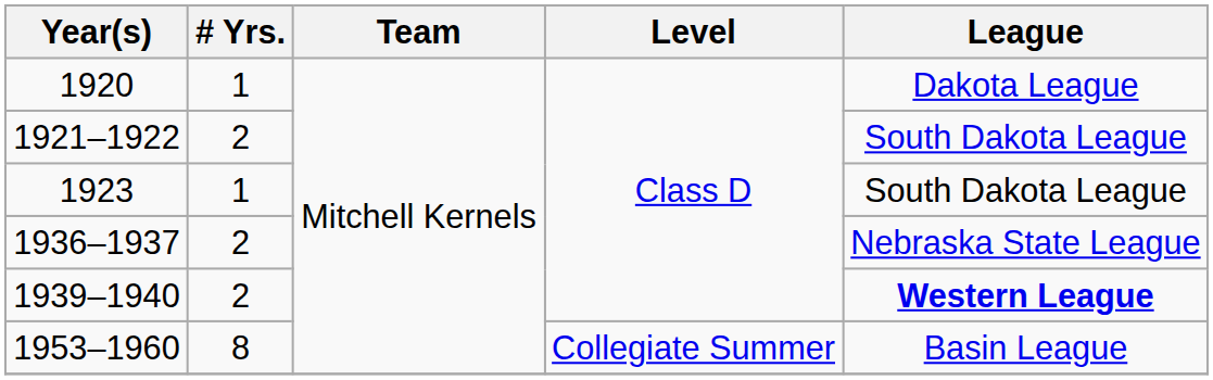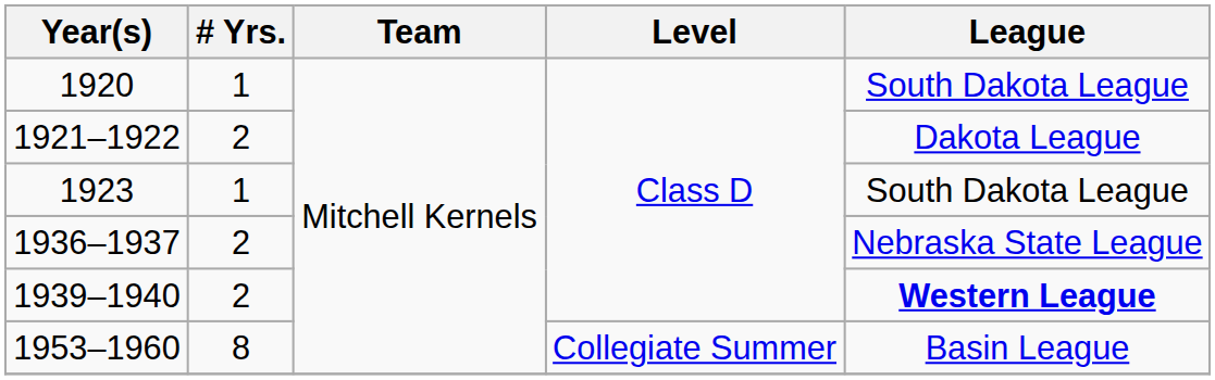 <table class="wikitable" style="text-align:center; font-size: 95%;">
 <tr>
 <th>Year(s)</th>
 <th># Yrs.</th>
 <th>Team</th>
 <th>Level</th>
 <th>League</th>
 </tr>
 <tr>
 <td>1920</td>
 <td>1</td>
 <td rowspan=6>Mitchell Kernels</td>
 <td rowspan=5><a href='#'>Class D</a></td>
-<td><a href='#'>Dakota League</a></td>
+<td><a href='#'>South Dakota League</a></td>
 </tr>
 <tr>
 <td>1921–1922</td>
 <td>2</td>
-<td><a href='#'>South Dakota League</a></td>
+<td><a href='#'>Dakota League</a></td>
 </tr>
 <tr>
 <td>1923</td>
 <td>1</td>
 <td>South Dakota League</td>
 </tr>
 <tr>
 <td>1936–1937</td>
 <td>2</td>
 <td><a href='#'>Nebraska State League</a></td>
 </tr>
 <tr>
 <td>1939–1940</td>
 <td>2</td>
 <td><strong><a href='#'>Western League</a></strong></td>
 </tr>
 <tr>
 <td>1953–1960</td>
 <td>8</td>
 <td><a href='#'>Collegiate Summer</a></td>
 <td><a href='#'>Basin League</a></td>
 </tr>
 <tr>
 </tr>
 </table>
